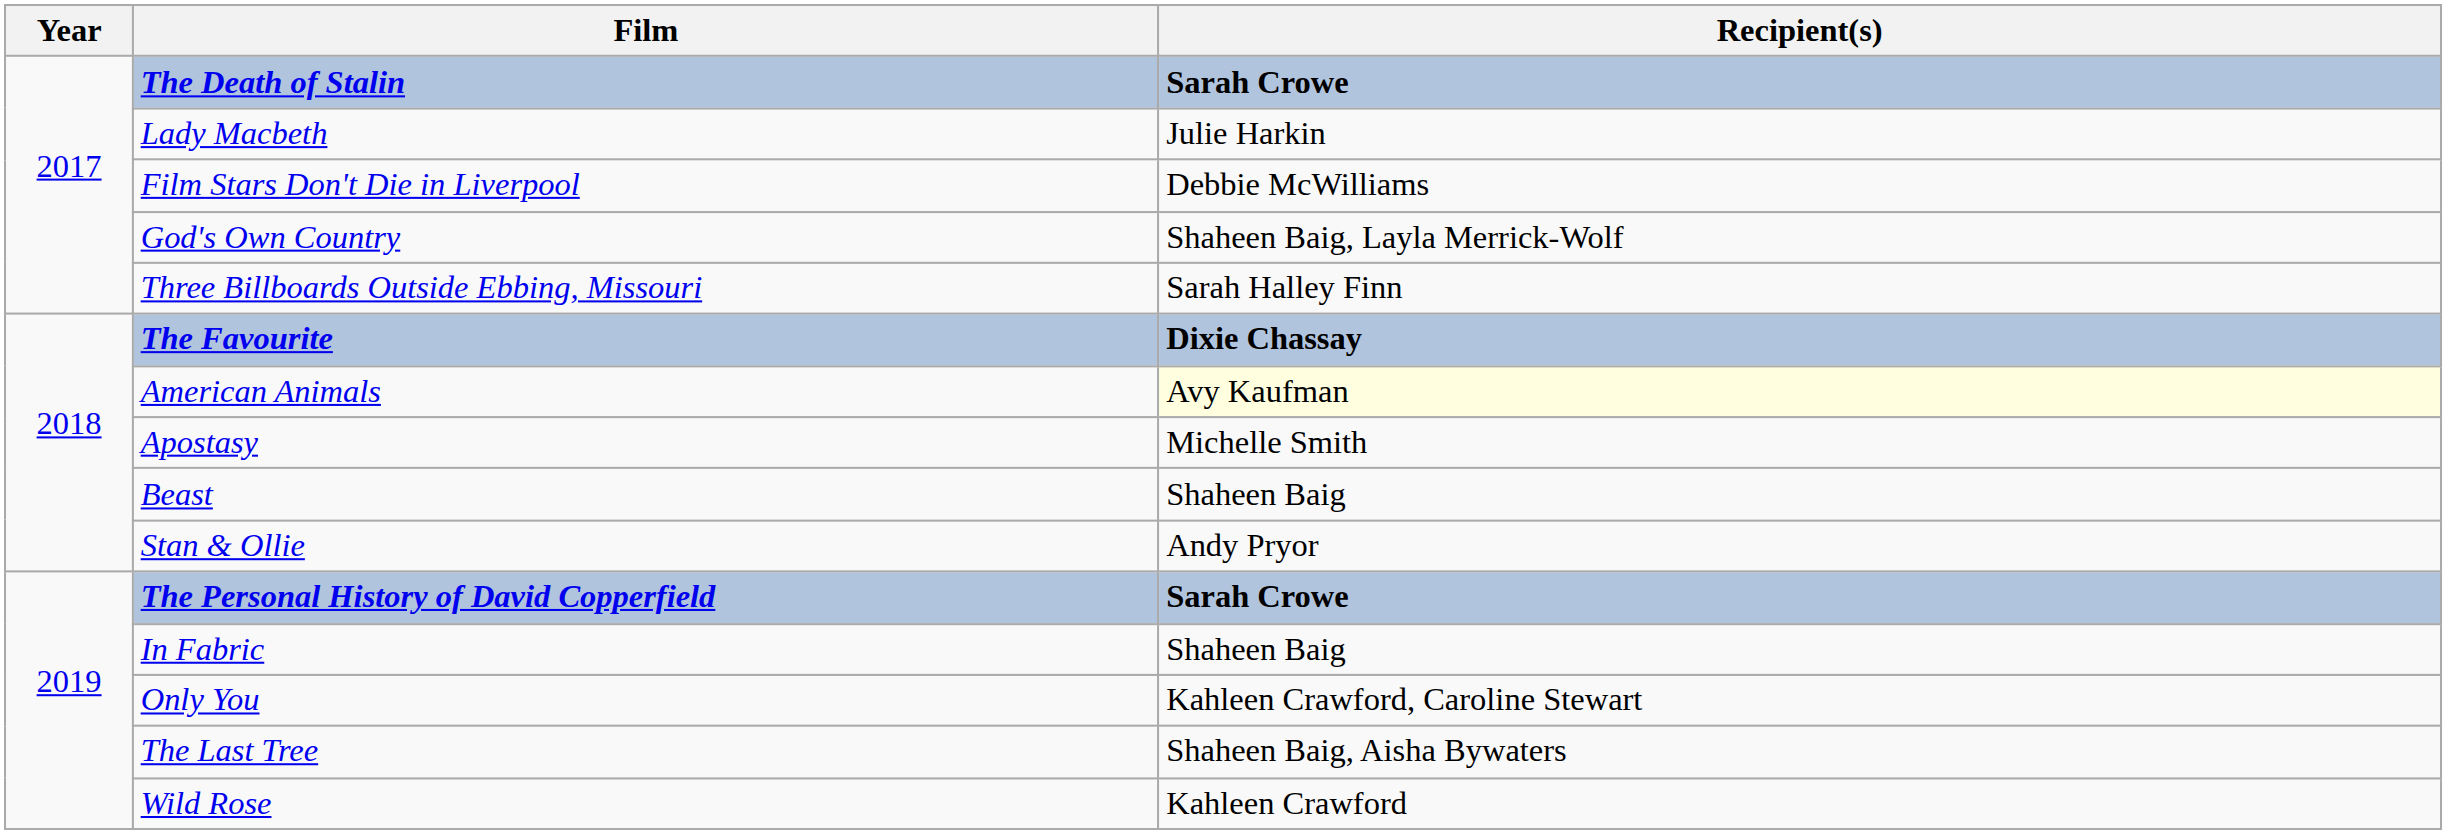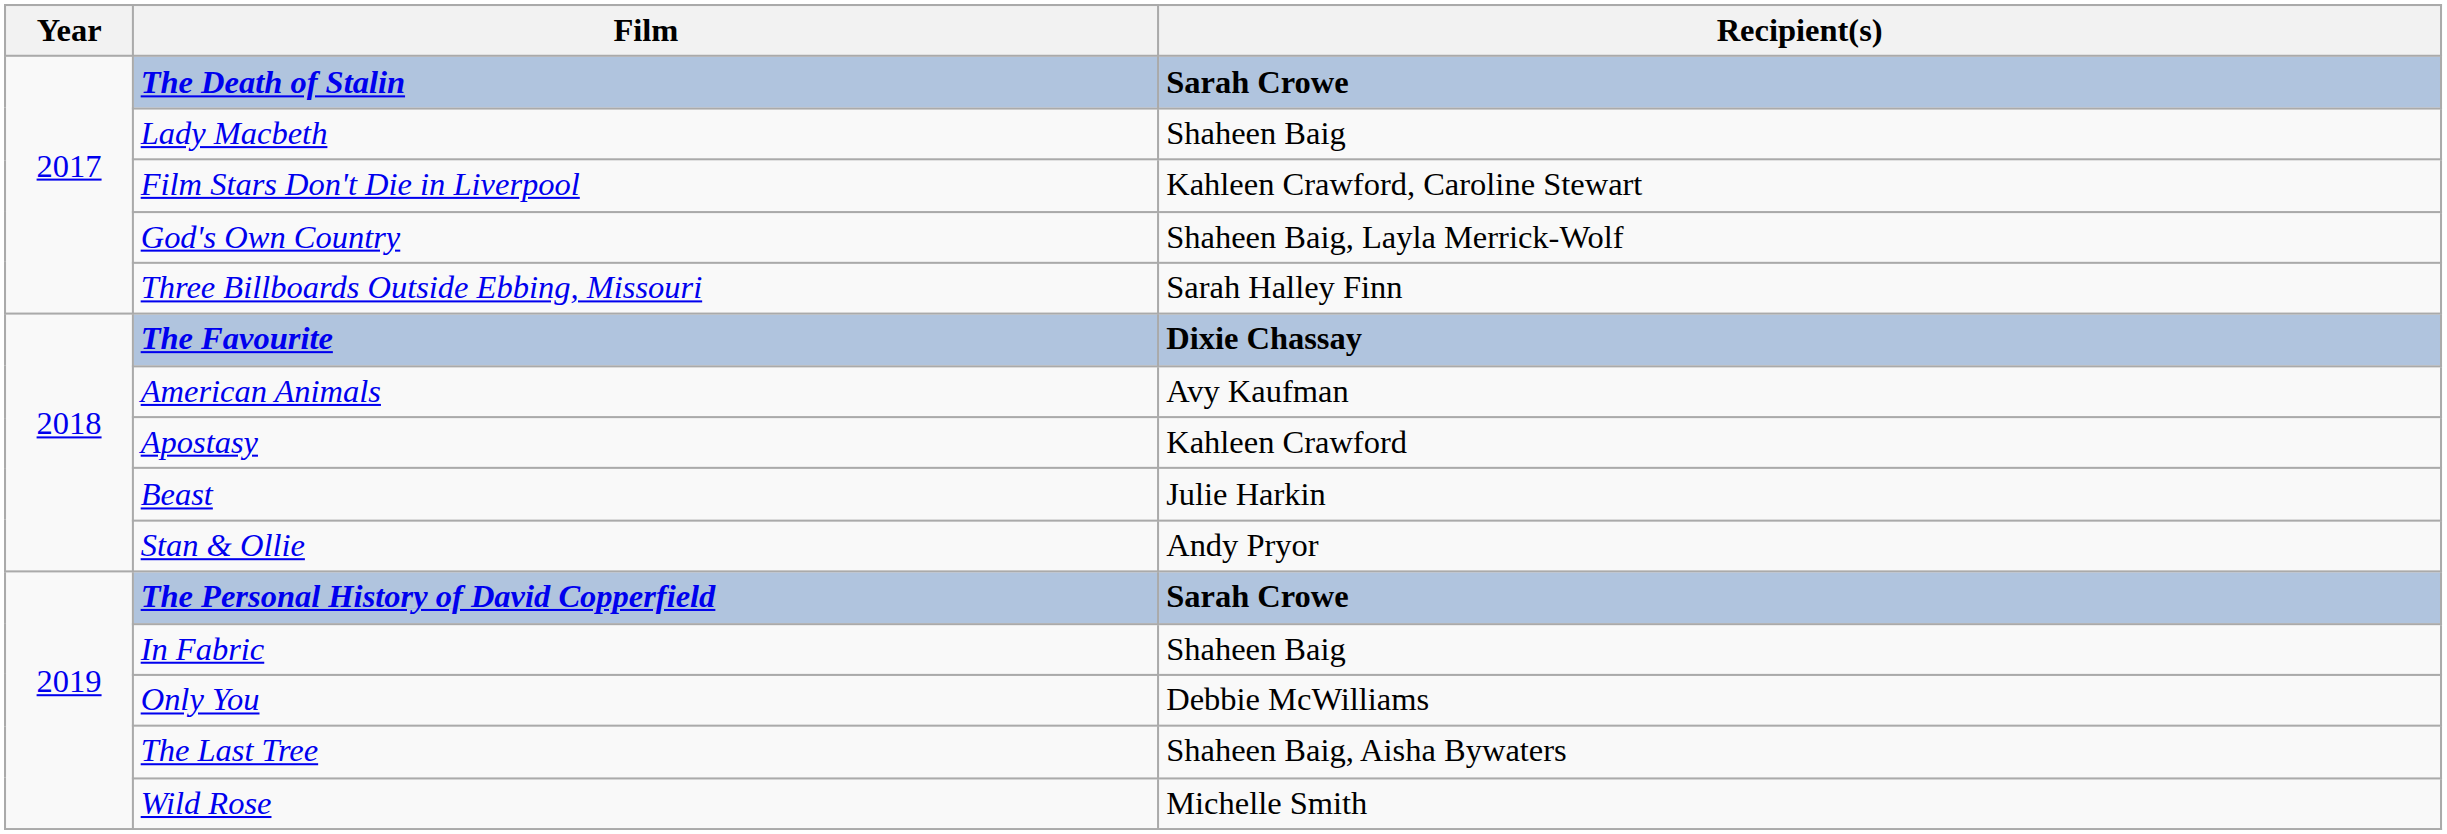 <table class="wikitable" width="95%" cellpadding="5">
 <tr>
 <th width="5%">Year</th>
 <th width="40%">Film</th>
 <th width="50%">Recipient(s)</th>
 </tr>
 <tr>
 <td rowspan="5" style="text-align:center;"><a href='#'>2017</a> <br><br></td>
 <td style="background:#B0C4DE"><strong><em><a href='#'>The Death of Stalin</a></em></strong></td>
 <td style="background:#B0C4DE"><strong>Sarah Crowe</strong></td>
 </tr>
 <tr>
 <td><em><a href='#'>Lady Macbeth</a></em></td>
-<td>Julie Harkin</td>
+<td>Shaheen Baig</td>
 </tr>
 <tr>
 <td><em><a href='#'>Film Stars Don't Die in Liverpool</a></em></td>
-<td>Debbie McWilliams</td>
+<td>Kahleen Crawford, Caroline Stewart</td>
 </tr>
 <tr>
 <td><em><a href='#'>God's Own Country</a></em></td>
 <td>Shaheen Baig, Layla Merrick-Wolf</td>
 </tr>
 <tr>
 <td><em><a href='#'>Three Billboards Outside Ebbing, Missouri</a></em></td>
 <td>Sarah Halley Finn</td>
 </tr>
 <tr>
 <td rowspan="5" style="text-align:center;"><a href='#'>2018</a> <br><br></td>
 <td style="background:#B0C4DE"><strong><em><a href='#'>The Favourite</a></em></strong></td>
 <td style="background:#B0C4DE"><strong>Dixie Chassay</strong></td>
 </tr>
 <tr>
 <td><em><a href='#'>American Animals</a></em></td>
-<td style="background: lightyellow;">Avy Kaufman</td>
+<td>Avy Kaufman</td>
 </tr>
 <tr>
 <td><em><a href='#'>Apostasy</a></em></td>
-<td>Michelle Smith</td>
+<td>Kahleen Crawford</td>
 </tr>
 <tr>
 <td><em><a href='#'>Beast</a></em></td>
-<td>Shaheen Baig</td>
+<td>Julie Harkin</td>
 </tr>
 <tr>
 <td><em><a href='#'>Stan & Ollie</a></em></td>
 <td>Andy Pryor</td>
 </tr>
 <tr>
 <td rowspan="5" style="text-align:center;"><a href='#'>2019</a> <br><br></td>
 <td style="background:#B0C4DE"><strong><em><a href='#'>The Personal History of David Copperfield</a></em></strong></td>
 <td style="background:#B0C4DE"><strong>Sarah Crowe</strong></td>
 </tr>
 <tr>
 <td><em><a href='#'>In Fabric</a></em></td>
 <td>Shaheen Baig</td>
 </tr>
 <tr>
 <td><em><a href='#'>Only You</a></em></td>
-<td>Kahleen Crawford, Caroline Stewart</td>
+<td>Debbie McWilliams</td>
 </tr>
 <tr>
 <td><em><a href='#'>The Last Tree</a></em></td>
 <td>Shaheen Baig, Aisha Bywaters</td>
 </tr>
 <tr>
 <td><em><a href='#'>Wild Rose</a></em></td>
-<td>Kahleen Crawford</td>
+<td>Michelle Smith</td>
 </tr>
 <tr>
 </tr>
 </table>
